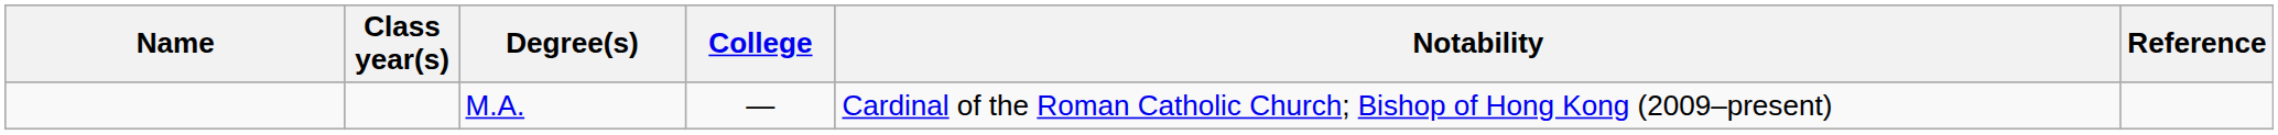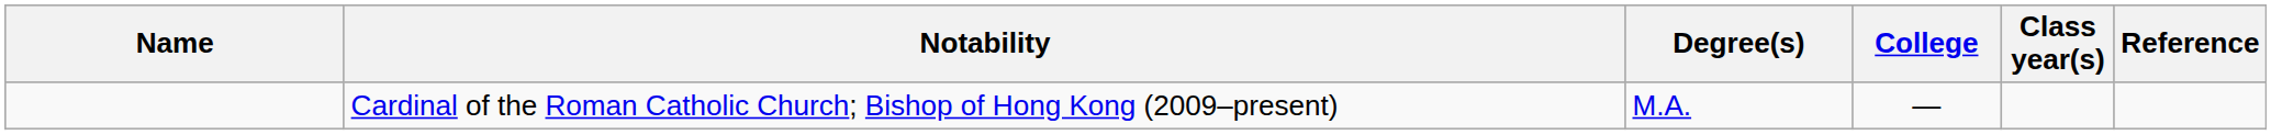 <table class="wikitable sortable" style="width:100%">
 <tr>
 <th style="width:15%;">Name</th>
-<th style="width:5%;">Class year(s)</th>
+<th style="width:*;" class="unsortable">Notability</th>
 <th style="width:10%;">Degree(s)</th>
 <th style="width:;"><a href='#'>College</a></th>
-<th style="width:*;" class="unsortable">Notability</th>
+<th style="width:5%;">Class year(s)</th>
 <th style="width:5%;" class="unsortable">Reference</th>
 </tr>
 <tr>
 <td></td>
-<td style="text-align:center;"></td>
+<td><a href='#'>Cardinal</a> of the <a href='#'>Roman Catholic Church</a>; <a href='#'>Bishop of Hong Kong</a> (2009–present)</td>
 <td><a href='#'>M.A.</a></td>
 <td style="text-align:center;">—</td>
-<td><a href='#'>Cardinal</a> of the <a href='#'>Roman Catholic Church</a>; <a href='#'>Bishop of Hong Kong</a> (2009–present)</td>
+<td style="text-align:center;"></td>
 <td style="text-align:center;"></td>
 </tr>
 </table>
